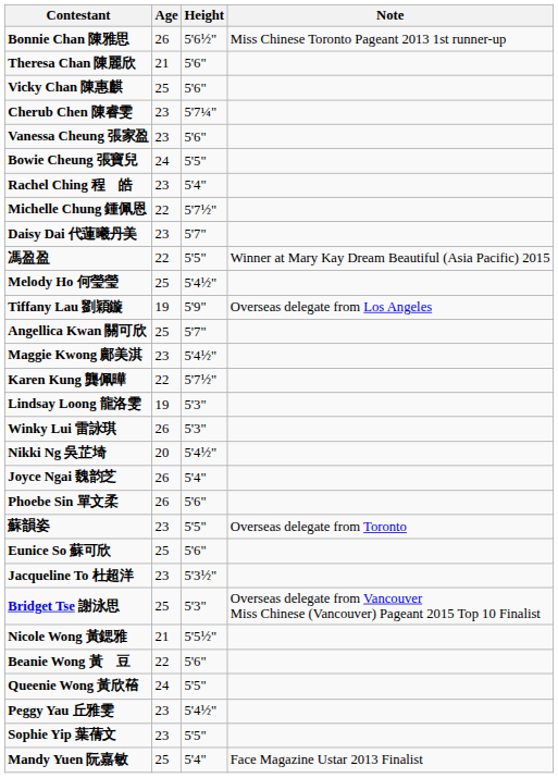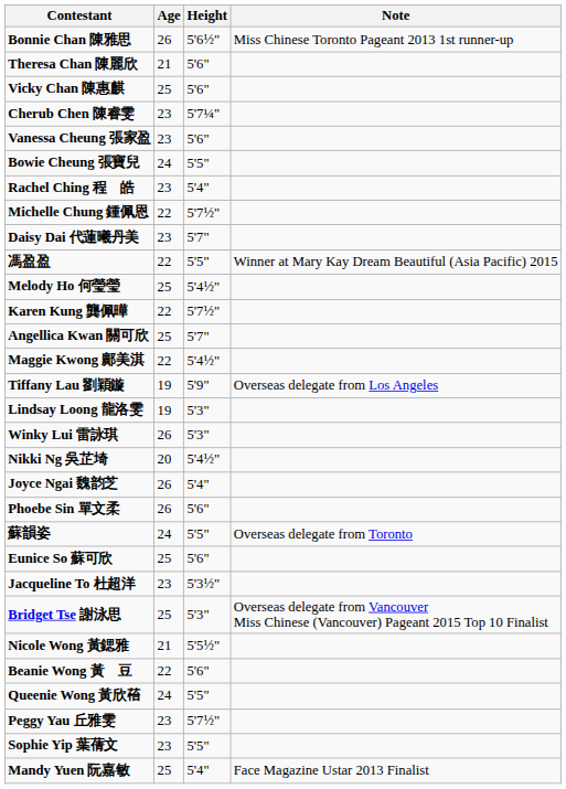 <table class="sortable wikitable">
 <tr>
 <th>Contestant</th>
 <th>Age</th>
 <th>Height</th>
 <th>Note</th>
 </tr>
 <tr>
 <td><strong>Bonnie Chan 陳雅思  </strong></td>
 <td>26</td>
 <td>5'6½"</td>
 <td>Miss Chinese Toronto Pageant 2013 1st runner-up</td>
 </tr>
 <tr>
 <td><strong>Theresa Chan 陳麗欣</strong></td>
 <td>21</td>
 <td>5'6"</td>
 <td></td>
 </tr>
 <tr>
 <td><strong>Vicky Chan 陳惠麒</strong></td>
 <td>25</td>
 <td>5'6"</td>
 <td></td>
 </tr>
 <tr>
 <td><strong>Cherub Chen 陳睿雯 </strong></td>
 <td>23</td>
 <td>5'7¼"</td>
 <td></td>
 </tr>
 <tr>
 <td><strong>Vanessa Cheung 張家盈 </strong></td>
 <td>23</td>
 <td>5'6"</td>
 <td></td>
 </tr>
 <tr>
 <td><strong>Bowie Cheung 張寶兒</strong></td>
 <td>24</td>
 <td>5'5"</td>
 <td></td>
 </tr>
 <tr>
 <td><strong>Rachel Ching 程　皓 </strong></td>
 <td>23</td>
 <td>5'4"</td>
 <td></td>
 </tr>
 <tr>
 <td><strong>Michelle Chung 鍾佩恩 </strong></td>
 <td>22</td>
 <td>5'7½"</td>
 <td></td>
 </tr>
 <tr>
 <td><strong> Daisy Dai 代蓮曦丹美</strong></td>
 <td>23</td>
 <td>5'7"</td>
 <td></td>
 </tr>
 <tr>
 <td><strong> 馮盈盈</strong></td>
 <td>22</td>
 <td>5'5"</td>
 <td>Winner at Mary Kay Dream Beautiful (Asia Pacific) 2015</td>
 </tr>
 <tr>
 <td><strong> Melody Ho 何瑩瑩</strong></td>
 <td>25</td>
 <td>5'4½"</td>
 <td></td>
 </tr>
 <tr>
-<td><strong> Tiffany Lau 劉穎鏇 </strong></td>
-<td>19</td>
-<td>5'9"</td>
-<td>Overseas delegate from <a href='#'>Los Angeles</a></td>
+<td><strong> Karen Kung 龔佩曄</strong></td>
+<td>22</td>
+<td>5'7½"</td>
+<td></td>
 </tr>
 <tr>
 <td><strong> Angellica Kwan 關可欣</strong></td>
 <td>25</td>
 <td>5'7"</td>
 <td></td>
 </tr>
 <tr>
 <td><strong> Maggie Kwong 鄺美淇 </strong></td>
-<td>23</td>
+<td>22</td>
 <td>5'4½"</td>
 <td></td>
 </tr>
 <tr>
-<td><strong> Karen Kung 龔佩曄</strong></td>
-<td>22</td>
-<td>5'7½"</td>
-<td></td>
+<td><strong> Tiffany Lau 劉穎鏇 </strong></td>
+<td>19</td>
+<td>5'9"</td>
+<td>Overseas delegate from <a href='#'>Los Angeles</a></td>
 </tr>
 <tr>
 <td><strong> Lindsay Loong 龍洛雯 </strong></td>
 <td>19</td>
 <td>5'3"</td>
 <td></td>
 </tr>
 <tr>
 <td><strong> Winky Lui 雷詠琪</strong></td>
 <td>26</td>
 <td>5'3"</td>
 <td></td>
 </tr>
 <tr>
 <td><strong> Nikki Ng 吳芷埼 </strong></td>
 <td>20</td>
 <td>5'4½"</td>
 <td></td>
 </tr>
 <tr>
 <td><strong>Joyce Ngai 魏韵芝 </strong></td>
 <td>26</td>
 <td>5'4"</td>
 <td></td>
 </tr>
 <tr>
 <td><strong>Phoebe Sin 單文柔</strong></td>
 <td>26</td>
 <td>5'6"</td>
 <td></td>
 </tr>
 <tr>
 <td><strong>  蘇韻姿</strong></td>
-<td>23</td>
+<td>24</td>
 <td>5'5"</td>
 <td>Overseas delegate from <a href='#'>Toronto</a></td>
 </tr>
 <tr>
 <td><strong> Eunice So 蘇可欣</strong></td>
 <td>25</td>
 <td>5'6"</td>
 <td></td>
 </tr>
 <tr>
 <td><strong> Jacqueline To 杜超洋</strong></td>
 <td>23</td>
 <td>5'3½"</td>
 <td></td>
 </tr>
 <tr>
 <td><strong> <a href='#'>Bridget Tse</a> 謝泳思</strong></td>
 <td>25</td>
 <td>5'3"</td>
 <td>Overseas delegate from <a href='#'>Vancouver</a> <br> Miss Chinese (Vancouver) Pageant 2015 Top 10 Finalist</td>
 </tr>
 <tr>
 <td><strong> Nicole Wong 黃鍶雅</strong></td>
 <td>21</td>
 <td>5'5½"</td>
 <td></td>
 </tr>
 <tr>
 <td><strong> Beanie Wong 黃　豆</strong></td>
 <td>22</td>
 <td>5'6"</td>
 <td></td>
 </tr>
 <tr>
 <td><strong> Queenie Wong 黃欣𦲀</strong></td>
 <td>24</td>
 <td>5'5"</td>
 <td></td>
 </tr>
 <tr>
 <td><strong> Peggy Yau 丘雅雯 </strong></td>
 <td>23</td>
-<td>5'4½"</td>
+<td>5'7½"</td>
 <td></td>
 </tr>
 <tr>
 <td><strong> Sophie Yip 葉蒨文</strong></td>
 <td>23</td>
 <td>5'5"</td>
 <td></td>
 </tr>
 <tr>
 <td><strong> Mandy Yuen 阮嘉敏 </strong></td>
 <td>25</td>
 <td>5'4"</td>
 <td>Face Magazine Ustar 2013 Finalist</td>
 </tr>
 </table>
